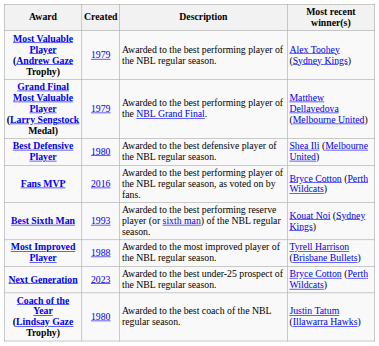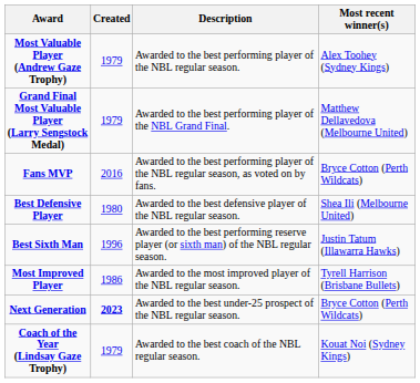 <table class="wikitable plainrowheaders sortable" summary="Award (sortable), Created (sortable), Description and Most recent winner(s)">
 <tr>
 <th scope="col" width="22%">Award</th>
 <th scope="col" width="1%">Created</th>
 <th scope="col" width="50%" class="unsortable">Description</th>
 <th scope="col" width="25%" class="unsortable">Most recent winner(s)</th>
 </tr>
 <tr>
 <th scope="row" style="background-color:transparent;"><a href='#'>Most Valuable Player</a><br>(<a href='#'>Andrew Gaze</a> Trophy)</th>
 <td align=center><a href='#'>1979</a></td>
 <td>Awarded to the best performing player of the NBL regular season.</td>
 <td><a href='#'>Alex Toohey</a> (<a href='#'>Sydney Kings</a>)</td>
 </tr>
 <tr>
 <th scope="row" style="background-color:transparent;"><a href='#'>Grand Final Most Valuable Player</a><br>(<a href='#'>Larry Sengstock</a> Medal)</th>
 <td align=center><a href='#'>1979</a></td>
 <td>Awarded to the best performing player of the <a href='#'>NBL Grand Final</a>.</td>
 <td><a href='#'>Matthew Dellavedova</a> (<a href='#'>Melbourne United</a>)</td>
 </tr>
 <tr>
+<th scope="row" style="background-color:transparent;"><a href='#'>Fans MVP</a></th>
+<td align=center><a href='#'>2016</a></td>
+<td>Awarded to the best performing player of the NBL regular season, as voted on by fans.</td>
+<td><a href='#'>Bryce Cotton</a> (<a href='#'>Perth Wildcats</a>)</td>
+</tr>
+<tr>
 <th scope="row" style="background-color:transparent;"><a href='#'>Best Defensive Player</a></th>
 <td align=center><a href='#'>1980</a></td>
 <td>Awarded to the best defensive player of the NBL regular season.</td>
 <td><a href='#'>Shea Ili</a> (<a href='#'>Melbourne United</a>)</td>
 </tr>
 <tr>
-<th scope="row" style="background-color:transparent;"><a href='#'>Fans MVP</a></th>
-<td align=center><a href='#'>2016</a></td>
-<td>Awarded to the best performing player of the NBL regular season, as voted on by fans.</td>
-<td><a href='#'>Bryce Cotton</a> (<a href='#'>Perth Wildcats</a>)</td>
-</tr>
-<tr>
 <th scope="row" style="background-color:transparent;"><a href='#'>Best Sixth Man</a></th>
-<td align=center><a href='#'>1993</a></td>
+<td align=center><a href='#'>1996</a></td>
 <td>Awarded to the best performing reserve player (or <a href='#'>sixth man</a>) of the NBL regular season.</td>
-<td><a href='#'>Kouat Noi</a> (<a href='#'>Sydney Kings</a>)</td>
+<td><a href='#'>Justin Tatum</a> (<a href='#'>Illawarra Hawks</a>)</td>
 </tr>
 <tr>
 <th scope="row" style="background-color:transparent;"><a href='#'>Most Improved Player</a></th>
-<td align=center><a href='#'>1988</a></td>
+<td align=center><a href='#'>1986</a></td>
 <td>Awarded to the most improved player of the NBL regular season.</td>
 <td><a href='#'>Tyrell Harrison</a> (<a href='#'>Brisbane Bullets</a>)</td>
 </tr>
 <tr>
 <th scope="row" style="background-color:transparent;"><a href='#'>Next Generation</a></th>
-<td align=center><a href='#'>2023</a></td>
+<td align=center><strong><a href='#'>2023</a></strong></td>
 <td>Awarded to the best under-25 prospect of the NBL regular season.</td>
 <td><a href='#'>Bryce Cotton</a> (<a href='#'>Perth Wildcats</a>)</td>
 </tr>
 <tr>
 <th scope="row" style="background-color:transparent;"><a href='#'>Coach of the Year</a><br>(<a href='#'>Lindsay Gaze</a> Trophy)</th>
-<td align=center><a href='#'>1980</a></td>
+<td align=center><a href='#'>1979</a></td>
 <td>Awarded to the best coach of the NBL regular season.</td>
-<td><a href='#'>Justin Tatum</a> (<a href='#'>Illawarra Hawks</a>)</td>
+<td><a href='#'>Kouat Noi</a> (<a href='#'>Sydney Kings</a>)</td>
 </tr>
 </table>
